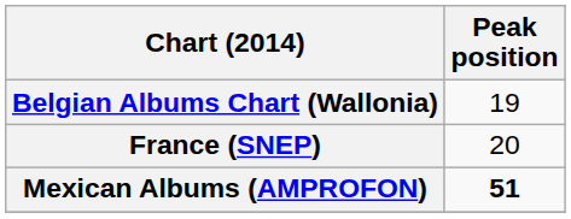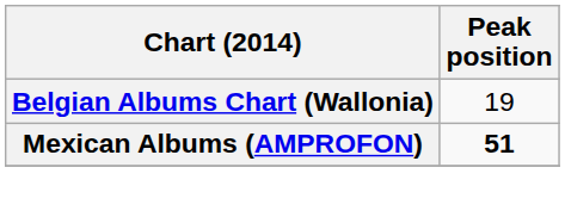 <table class="wikitable sortable plainrowheaders">
 <tr>
 <th>Chart (2014)</th>
 <th>Peak<br>position</th>
 </tr>
 <tr>
 <th scope="row"><a href='#'>Belgian Albums Chart</a> (Wallonia)</th>
 <td style="text-align:center;">19</td>
 </tr>
 <tr>
-<th scope="row">France (<a href='#'>SNEP</a>)</th>
-<td style="text-align:center;">20</td>
-</tr>
-<tr>
 <th scope="row">Mexican Albums (<a href='#'>AMPROFON</a>)</th>
 <td align="center"><strong>51</strong></td>
 </tr>
 <tr>
 </tr>
 </table>
